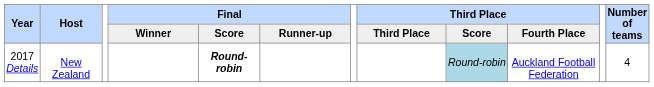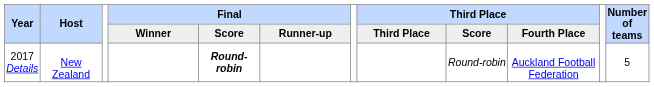 <table border=1 style="border-collapse:collapse; font-size:90%; text-align:center; width:100%" cellpadding=2 cellspacing=0>
 <tr style="background:#c1d8ff;">
 <th rowspan="2" style="width:5%;">Year</th>
 <th rowspan="2" style="width:10%;">Host</th>
 <th rowspan="13" style="width:1%; background:#fff;"></th>
 <th colspan=3>Final</th>
 <th rowspan="13" style="width:1%; background:#fff;"></th>
 <th colspan=3>Third Place</th>
 <th rowspan="13" style="width:1%; background:#fff;"></th>
 <th rowspan="2" style="width:10%;">Number of teams</th>
 </tr>
 <tr style="background:#efefef;">
 <th width=15%>Winner</th>
 <th width=10%>Score</th>
 <th width=15%>Runner-up</th>
 <th width=15%>Third Place</th>
 <th width=10%>Score</th>
 <th width=15%>Fourth Place</th>
 </tr>
 <tr>
 <td>2017 <br> <em><a href='#'>Details</a></em></td>
 <td> <br> <a href='#'>New Zealand</a></td>
 <td></td>
 <td><strong><em>Round-robin</em></strong></td>
 <td></td>
 <td></td>
-<td style="background: lightblue;"><em>Round-robin</em></td>
+<td><em>Round-robin</em></td>
 <td><br><a href='#'>Auckland Football Federation</a></td>
-<td>4</td>
+<td>5</td>
 </tr>
 </table>
